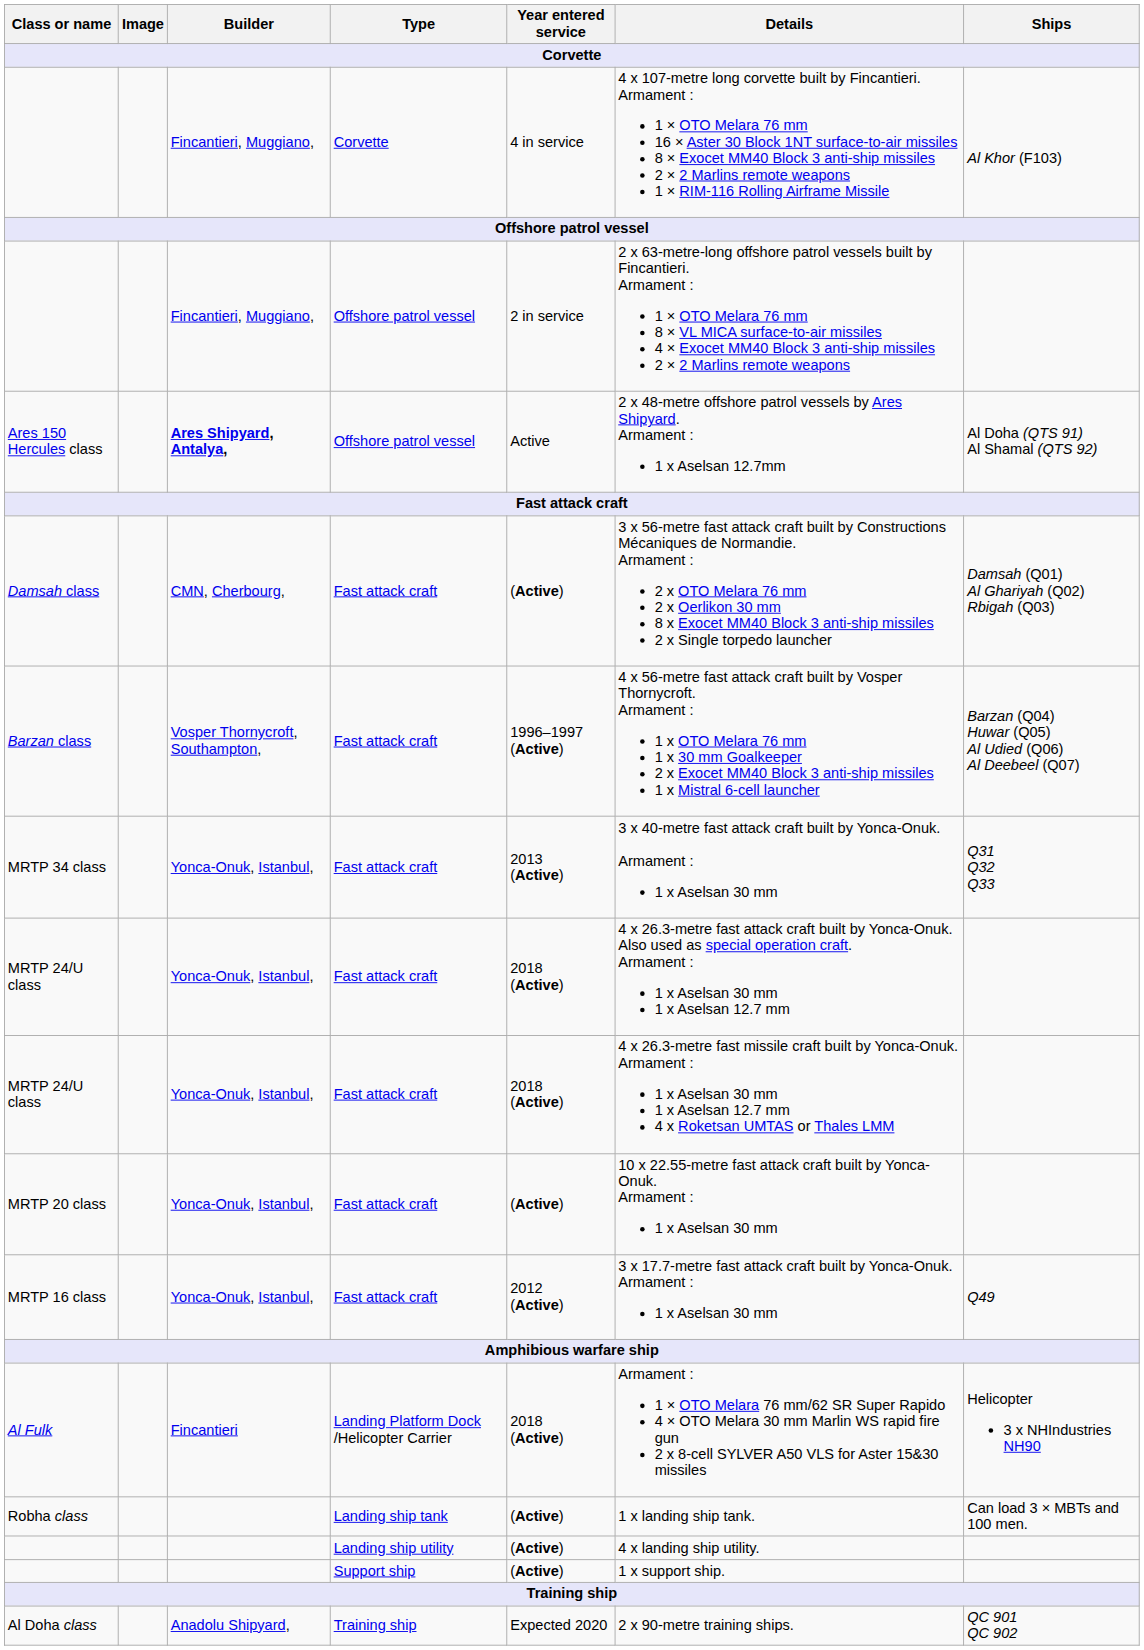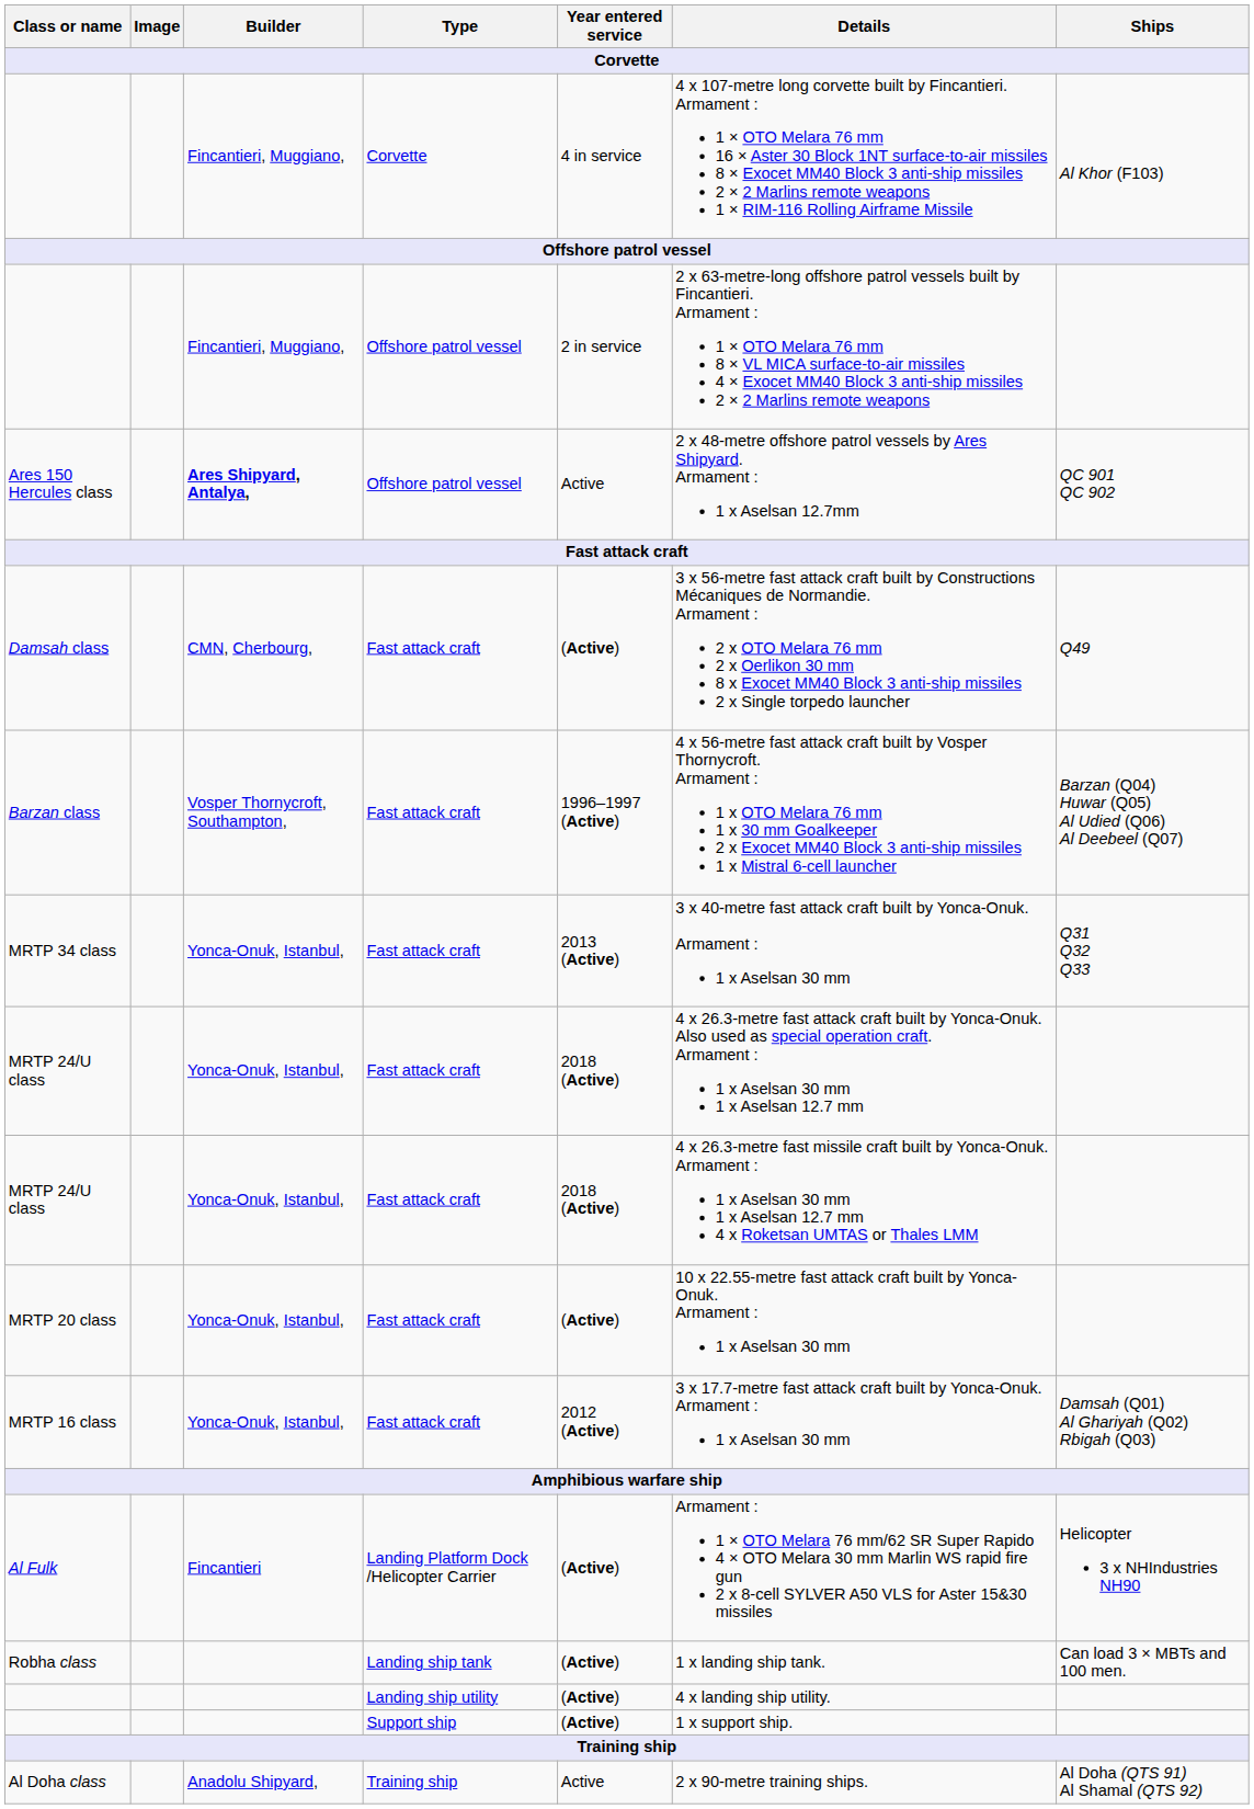 <table class="wikitable">
 <tr>
 <th>Class or name</th>
 <th>Image</th>
 <th>Builder</th>
 <th>Type</th>
 <th>Year entered service</th>
 <th>Details</th>
 <th>Ships</th>
 </tr>
 <tr>
 <th colspan="7" style="background: lavender;">Corvette</th>
 </tr>
 <tr>
 <td></td>
 <td></td>
 <td><a href='#'>Fincantieri</a>, <a href='#'>Muggiano</a>, </td>
 <td><a href='#'>Corvette</a></td>
 <td>4 in service</td>
 <td>4 x 107-metre long corvette built by Fincantieri.<br>Armament :<ul><li>1 × <a href='#'>OTO Melara 76 mm</a></li><li>16 × <a href='#'>Aster 30 Block 1NT surface-to-air missiles</a></li><li>8 × <a href='#'>Exocet MM40 Block 3 anti-ship missiles</a></li><li>2 × <a href='#'>2 Marlins remote weapons</a></li><li>1 × <a href='#'>RIM-116 Rolling Airframe Missile</a></li></ul></td>
 <td><br><br><em>Al Khor</em> (F103)<br></td>
 </tr>
 <tr>
 <th colspan="7" style="background: lavender;">Offshore patrol vessel</th>
 </tr>
 <tr>
 <td></td>
 <td></td>
 <td><a href='#'>Fincantieri</a>, <a href='#'>Muggiano</a>, </td>
 <td><a href='#'>Offshore patrol vessel</a></td>
 <td>2 in service</td>
 <td>2 x 63-metre-long offshore patrol vessels built by Fincantieri.<br>Armament :<ul><li>1 × <a href='#'>OTO Melara 76 mm</a></li><li>8 × <a href='#'>VL MICA surface-to-air missiles</a></li><li>4 × <a href='#'>Exocet MM40 Block 3 anti-ship missiles</a></li><li>2 × <a href='#'>2 Marlins remote weapons</a></li></ul></td>
 <td><br></td>
 </tr>
 <tr>
 <td><a href='#'>Ares 150 Hercules</a> class</td>
 <td></td>
 <td><strong><a href='#'>Ares Shipyard</a>, <a href='#'>Antalya</a>, </strong></td>
 <td><a href='#'>Offshore patrol vessel</a></td>
 <td>Active</td>
 <td>2 x 48-metre offshore patrol vessels by <a href='#'>Ares Shipyard</a>.<br>Armament :<ul><li>1 x Aselsan 12.7mm</li></ul></td>
-<td></em>Al Doha<em> (QTS 91)<br></em>Al Shamal<em> (QTS 92)</td>
+<td><em>QC 901</em><br><em>QC 902</em></td>
 </tr>
 <tr>
 <th colspan="7" style="background: lavender;">Fast attack craft</th>
 </tr>
 <tr>
 <td><a href='#'><em>Damsah</em> class</a></td>
 <td></td>
 <td><a href='#'>CMN</a>, <a href='#'>Cherbourg</a>, </td>
 <td><a href='#'>Fast attack craft</a></td>
 <td>(<strong>Active</strong>)</td>
 <td>3 x 56-metre fast attack craft built by Constructions Mécaniques de Normandie.<br>Armament :<ul><li>2 x <a href='#'>OTO Melara 76 mm</a></li><li>2 x <a href='#'>Oerlikon 30 mm</a></li><li>8 x <a href='#'>Exocet MM40 Block 3 anti-ship missiles</a></li><li>2 x Single torpedo launcher</li></ul></td>
-<td><em>Damsah</em> (Q01)<br><em>Al Ghariyah</em> (Q02)<br><em>Rbigah</em> (Q03)</td>
+<td><em>Q49</em></td>
 </tr>
 <tr>
 <td><a href='#'><em>Barzan</em> class</a></td>
 <td></td>
 <td><a href='#'>Vosper Thornycroft</a>, <a href='#'>Southampton</a>, </td>
 <td><a href='#'>Fast attack craft</a></td>
 <td>1996–1997<br>(<strong>Active</strong>)</td>
 <td>4 x 56-metre fast attack craft built by Vosper Thornycroft.<br>Armament :<ul><li>1 x <a href='#'>OTO Melara 76 mm</a></li><li>1 x <a href='#'>30 mm Goalkeeper</a></li><li>2 x <a href='#'>Exocet MM40 Block 3 anti-ship missiles</a></li><li>1 x <a href='#'>Mistral 6-cell launcher</a></li></ul></td>
 <td><em>Barzan</em> (Q04)<br><em>Huwar</em> (Q05)<br><em>Al Udied</em> (Q06)<br><em>Al Deebeel</em> (Q07)</td>
 </tr>
 <tr>
 <td>MRTP 34 class</td>
 <td></td>
 <td><a href='#'>Yonca-Onuk</a>, <a href='#'>Istanbul</a>, </td>
 <td><a href='#'>Fast attack craft</a></td>
 <td>2013<br>(<strong>Active</strong>)</td>
 <td>3 x 40-metre fast attack craft built by Yonca-Onuk.<br><br>Armament :<ul><li>1 x Aselsan 30 mm</li></ul></td>
 <td><em>Q31</em><br><em>Q32</em><br><em>Q33</em></td>
 </tr>
 <tr>
 <td>MRTP 24/U class</td>
 <td></td>
 <td><a href='#'>Yonca-Onuk</a>, <a href='#'>Istanbul</a>, </td>
 <td><a href='#'>Fast attack craft</a></td>
 <td>2018<br>(<strong>Active</strong>)</td>
 <td>4 x 26.3-metre fast attack craft built by Yonca-Onuk. Also used as <a href='#'>special operation craft</a>.<br>Armament :<ul><li>1 x Aselsan 30 mm</li><li>1 x Aselsan 12.7 mm</li></ul></td>
 <td></td>
 </tr>
 <tr>
 <td>MRTP 24/U class</td>
 <td></td>
 <td><a href='#'>Yonca-Onuk</a>, <a href='#'>Istanbul</a>, </td>
 <td><a href='#'>Fast attack craft</a></td>
 <td>2018<br>(<strong>Active</strong>)</td>
 <td>4 x 26.3-metre fast missile craft built by Yonca-Onuk.<br>Armament :<ul><li>1 x Aselsan 30 mm</li><li>1 x Aselsan 12.7 mm</li><li>4 x <a href='#'>Roketsan UMTAS</a> or <a href='#'>Thales LMM</a></li></ul></td>
 <td></td>
 </tr>
 <tr>
 <td>MRTP 20 class</td>
 <td></td>
 <td><a href='#'>Yonca-Onuk</a>, <a href='#'>Istanbul</a>, </td>
 <td><a href='#'>Fast attack craft</a></td>
 <td>(<strong>Active</strong>)</td>
 <td>10 x 22.55-metre fast attack craft built by Yonca-Onuk.<br>Armament :<ul><li>1 x Aselsan 30 mm</li></ul></td>
 <td></td>
 </tr>
 <tr>
 <td>MRTP 16 class</td>
 <td></td>
 <td><a href='#'>Yonca-Onuk</a>, <a href='#'>Istanbul</a>, </td>
 <td><a href='#'>Fast attack craft</a></td>
 <td>2012<br>(<strong>Active</strong>)</td>
 <td>3 x 17.7-metre fast attack craft built by Yonca-Onuk.<br>Armament :<ul><li>1 x Aselsan 30 mm</li></ul></td>
-<td><em>Q49</em></td>
+<td><em>Damsah</em> (Q01)<br><em>Al Ghariyah</em> (Q02)<br><em>Rbigah</em> (Q03)</td>
 </tr>
 <tr>
 <th colspan="7" style="background: lavender;">Amphibious warfare ship</th>
 </tr>
 <tr>
 <td><em><a href='#'>Al Fulk</a></td>
 <td></td>
 <td><a href='#'>Fincantieri </a></td>
 <td><a href='#'>Landing Platform Dock</a> /Helicopter Carrier</td>
-<td>2018<br>(<strong>Active</strong>)</td>
+<td>(<strong>Active</strong>)</td>
 <td>Armament :<br><ul><li>1 × <a href='#'>OTO Melara</a> 76 mm/62 SR Super Rapido</li><li>4 × OTO Melara 30 mm Marlin WS rapid fire gun</li><li>2 x 8-cell SYLVER A50 VLS for Aster 15&30 missiles</li></ul></td>
 <td>Helicopter<br><ul><li>3 x NHIndustries <a href='#'>NH90</a></li></ul></td>
 </tr>
 <tr>
 <td></em>Robha<em> class</td>
 <td></td>
 <td></td>
 <td><a href='#'>Landing ship tank</a></td>
 <td>(<strong>Active</strong>)</td>
 <td>1 x landing ship tank.</td>
 <td>Can load 3 × MBTs and 100 men.</td>
 </tr>
 <tr>
 <td></td>
 <td></td>
 <td></td>
 <td><a href='#'>Landing ship utility</a></td>
 <td>(<strong>Active</strong>)</td>
 <td>4 x landing ship utility.</td>
 <td></td>
 </tr>
 <tr>
 <td></td>
 <td></td>
 <td></td>
 <td><a href='#'>Support ship</a></td>
 <td>(<strong>Active</strong>)</td>
 <td>1 x support ship.</td>
 <td></td>
 </tr>
 <tr>
 <th colspan="7" style="background: lavender;">Training ship</th>
 </tr>
 <tr>
 <td></em>Al Doha<em> class</td>
 <td></td>
 <td><a href='#'>Anadolu Shipyard</a>, </td>
 <td><a href='#'>Training ship</a></td>
-<td>Expected 2020</td>
+<td>Active</td>
 <td>2 x 90-metre training ships.</td>
-<td><em>QC 901</em><br><em>QC 902</em></td>
+<td></em>Al Doha<em> (QTS 91)<br></em>Al Shamal<em> (QTS 92)</td>
 </tr>
 </table>
